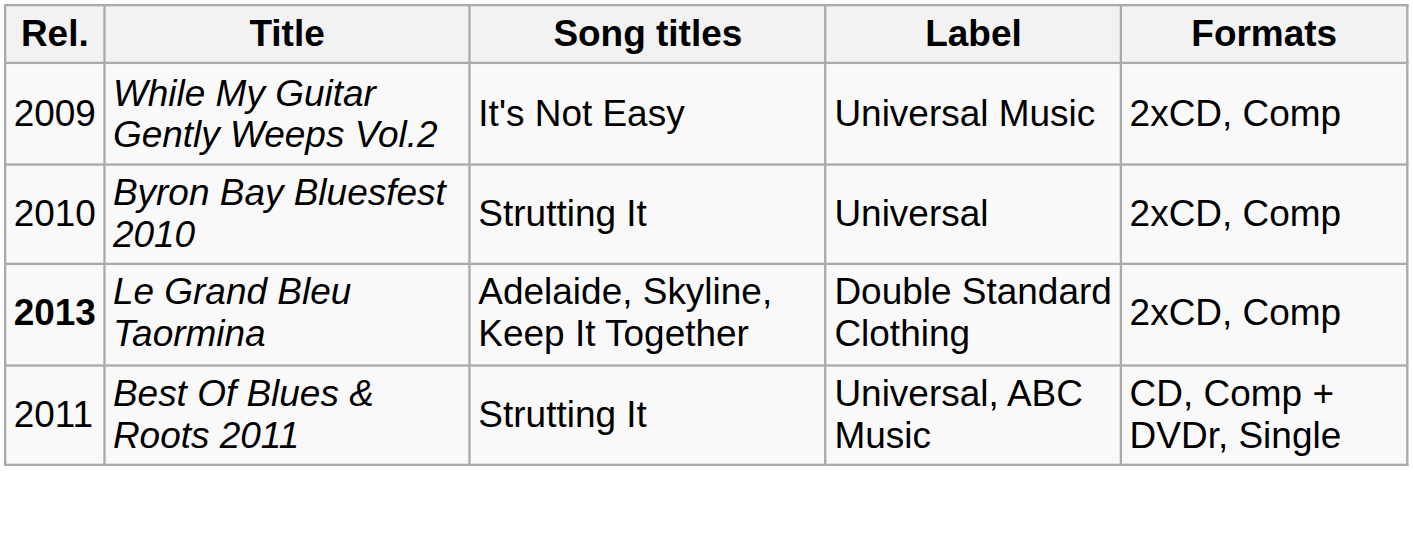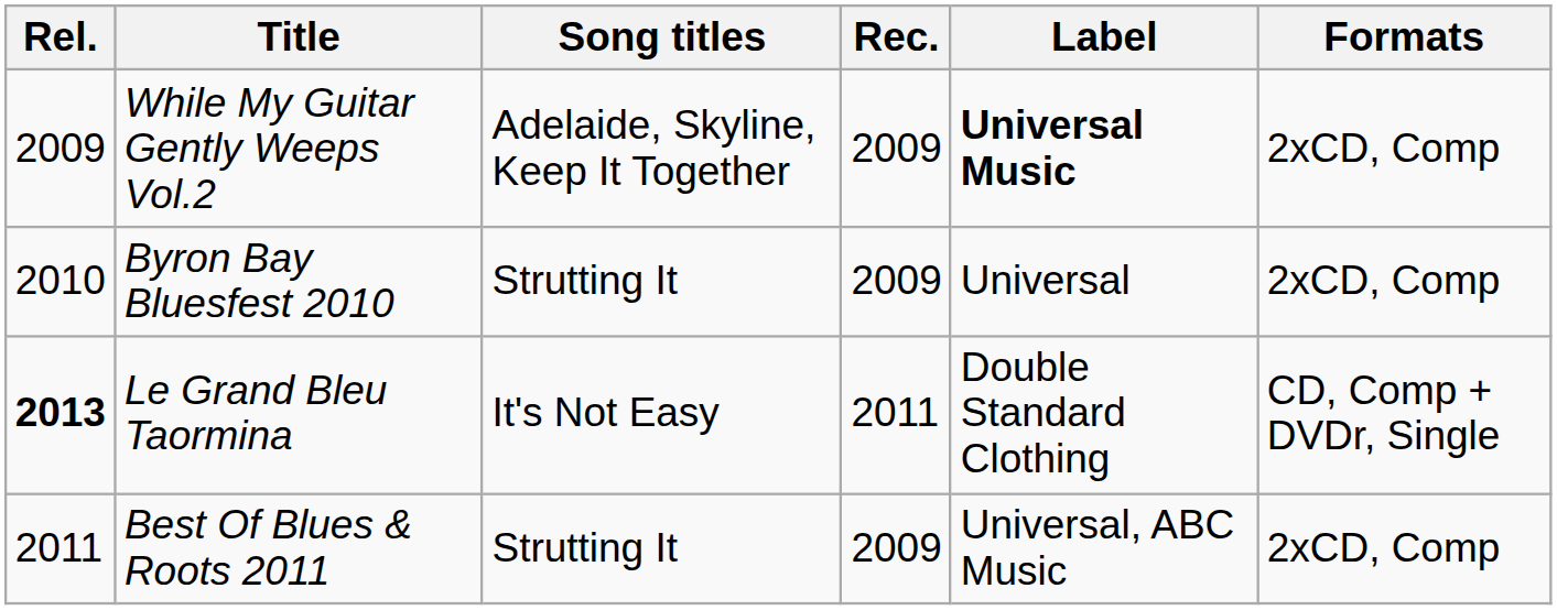 <table class="wikitable sortable">
 <tr>
 <th>Rel.</th>
 <th>Title</th>
 <th>Song titles</th>
+<th>Rec.</th>
 <th>Label</th>
 <th>Formats</th>
 </tr>
 <tr>
 <td>2009</td>
 <td><em>While My Guitar Gently Weeps Vol.2</em></td>
-<td>It's Not Easy</td>
-<td>Universal Music</td>
+<td>Adelaide, Skyline, Keep It Together</td>
+<td>2009</td>
+<td><strong>Universal Music</strong></td>
 <td>2xCD, Comp</td>
 </tr>
 <tr>
 <td>2010</td>
 <td><em>Byron Bay Bluesfest 2010</em></td>
 <td>Strutting It</td>
+<td>2009</td>
 <td>Universal</td>
 <td>2xCD, Comp</td>
 </tr>
 <tr>
 <td><strong>2013</strong></td>
 <td><em>Le Grand Bleu Taormina</em></td>
-<td>Adelaide, Skyline, Keep It Together</td>
+<td>It's Not Easy</td>
+<td>2011</td>
 <td>Double Standard Clothing</td>
-<td>2xCD, Comp</td>
+<td>CD, Comp + DVDr, Single</td>
 </tr>
 <tr>
 <td>2011</td>
 <td><em> Best Of Blues & Roots 2011</em></td>
 <td>Strutting It</td>
+<td>2009</td>
 <td>Universal, ABC Music</td>
-<td>CD, Comp + DVDr, Single</td>
+<td>2xCD, Comp</td>
 </tr>
 </table>
